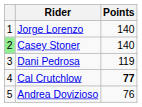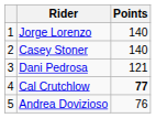 <table class="wikitable" style="font-size: 95%;">
 <tr>
 <th></th>
 <th>Rider</th>
 <th>Points</th>
 </tr>
 <tr>
 <td align=center>1</td>
 <td> <a href='#'>Jorge Lorenzo</a></td>
 <td align=right>140</td>
 </tr>
 <tr>
-<td align=center style="background: lightgreen;">2</td>
+<td align=center>2</td>
 <td> <a href='#'>Casey Stoner</a></td>
 <td align=right>140</td>
 </tr>
 <tr>
 <td align=center>3</td>
 <td> <a href='#'>Dani Pedrosa</a></td>
-<td align=right>119</td>
+<td align=right>121</td>
 </tr>
 <tr>
 <td align=center>4</td>
 <td> <a href='#'>Cal Crutchlow</a></td>
 <td align=right><strong>77</strong></td>
 </tr>
 <tr>
 <td align=center>5</td>
 <td> <a href='#'>Andrea Dovizioso</a></td>
 <td align=right>76</td>
 </tr>
 </table>
